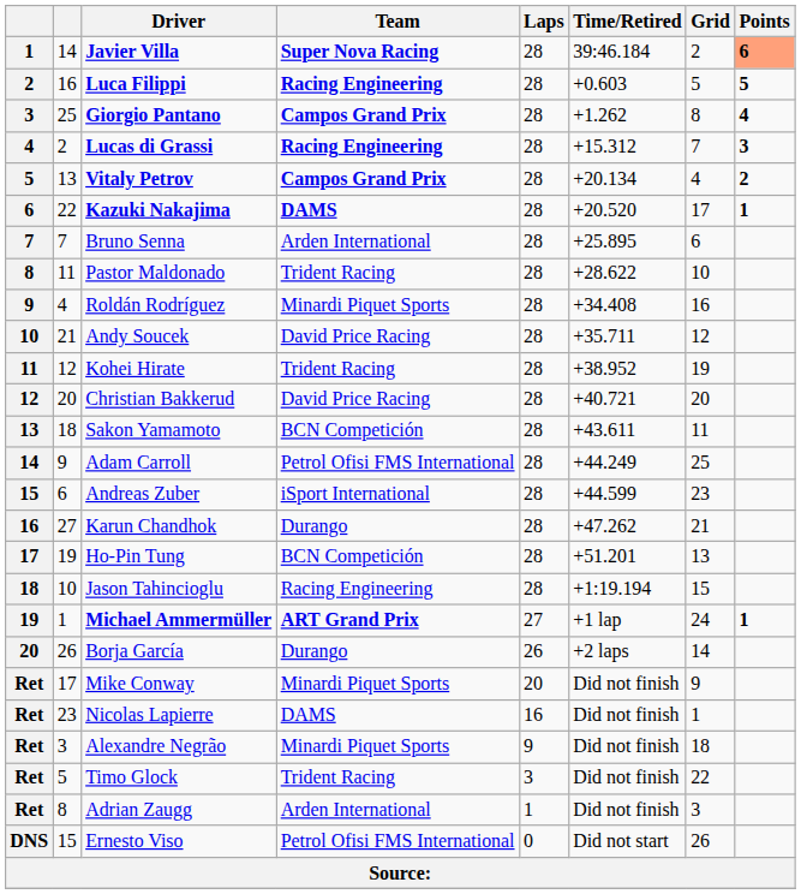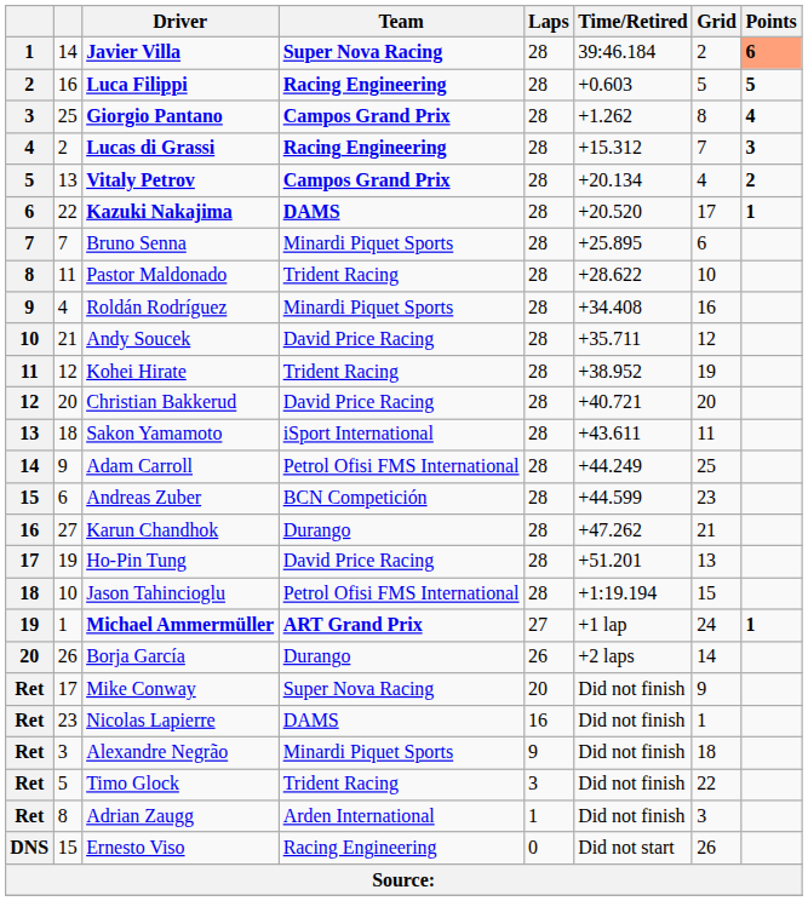 <table class="wikitable" style="font-size:85%">
 <tr>
 <th></th>
 <th></th>
 <th>Driver</th>
 <th>Team</th>
 <th>Laps</th>
 <th>Time/Retired</th>
 <th>Grid</th>
 <th>Points</th>
 </tr>
 <tr>
 <th>1</th>
 <td>14</td>
 <td> <strong><a href='#'>Javier Villa</a></strong></td>
 <td><strong><a href='#'>Super Nova Racing</a></strong></td>
 <td>28</td>
 <td>39:46.184</td>
 <td>2</td>
 <td style="background: lightsalmon;"><strong>6</strong></td>
 </tr>
 <tr>
 <th>2</th>
 <td>16</td>
 <td> <strong><a href='#'>Luca Filippi</a></strong></td>
 <td><strong><a href='#'>Racing Engineering</a></strong></td>
 <td>28</td>
 <td>+0.603</td>
 <td>5</td>
 <td><strong>5</strong></td>
 </tr>
 <tr>
 <th>3</th>
 <td>25</td>
 <td> <strong><a href='#'>Giorgio Pantano</a></strong></td>
 <td><strong><a href='#'>Campos Grand Prix</a></strong></td>
 <td>28</td>
 <td>+1.262</td>
 <td>8</td>
 <td><strong>4</strong></td>
 </tr>
 <tr>
 <th>4</th>
 <td>2</td>
 <td> <strong><a href='#'>Lucas di Grassi</a></strong></td>
 <td><strong><a href='#'>Racing Engineering</a></strong></td>
 <td>28</td>
 <td>+15.312</td>
 <td>7</td>
 <td><strong>3</strong></td>
 </tr>
 <tr>
 <th>5</th>
 <td>13</td>
 <td> <strong><a href='#'>Vitaly Petrov</a></strong></td>
 <td><strong><a href='#'>Campos Grand Prix</a></strong></td>
 <td>28</td>
 <td>+20.134</td>
 <td>4</td>
 <td><strong>2</strong></td>
 </tr>
 <tr>
 <th>6</th>
 <td>22</td>
 <td> <strong><a href='#'>Kazuki Nakajima</a></strong></td>
 <td><strong><a href='#'>DAMS</a></strong></td>
 <td>28</td>
 <td>+20.520</td>
 <td>17</td>
 <td><strong>1</strong></td>
 </tr>
 <tr>
 <th>7</th>
 <td>7</td>
 <td> <a href='#'>Bruno Senna</a></td>
-<td><a href='#'>Arden International</a></td>
+<td><a href='#'>Minardi Piquet Sports</a></td>
 <td>28</td>
 <td>+25.895</td>
 <td>6</td>
 <td></td>
 </tr>
 <tr>
 <th>8</th>
 <td>11</td>
 <td> <a href='#'>Pastor Maldonado</a></td>
 <td><a href='#'>Trident Racing</a></td>
 <td>28</td>
 <td>+28.622</td>
 <td>10</td>
 <td></td>
 </tr>
 <tr>
 <th>9</th>
 <td>4</td>
 <td> <a href='#'>Roldán Rodríguez</a></td>
 <td><a href='#'>Minardi Piquet Sports</a></td>
 <td>28</td>
 <td>+34.408</td>
 <td>16</td>
 <td></td>
 </tr>
 <tr>
 <th>10</th>
 <td>21</td>
 <td> <a href='#'>Andy Soucek</a></td>
 <td><a href='#'>David Price Racing</a></td>
 <td>28</td>
 <td>+35.711</td>
 <td>12</td>
 <td></td>
 </tr>
 <tr>
 <th>11</th>
 <td>12</td>
 <td> <a href='#'>Kohei Hirate</a></td>
 <td><a href='#'>Trident Racing</a></td>
 <td>28</td>
 <td>+38.952</td>
 <td>19</td>
 <td></td>
 </tr>
 <tr>
 <th>12</th>
 <td>20</td>
 <td> <a href='#'>Christian Bakkerud</a></td>
 <td><a href='#'>David Price Racing</a></td>
 <td>28</td>
 <td>+40.721</td>
 <td>20</td>
 <td></td>
 </tr>
 <tr>
 <th>13</th>
 <td>18</td>
 <td> <a href='#'>Sakon Yamamoto</a></td>
-<td><a href='#'>BCN Competición</a></td>
+<td><a href='#'>iSport International</a></td>
 <td>28</td>
 <td>+43.611</td>
 <td>11</td>
 <td></td>
 </tr>
 <tr>
 <th>14</th>
 <td>9</td>
 <td> <a href='#'>Adam Carroll</a></td>
 <td><a href='#'>Petrol Ofisi FMS International</a></td>
 <td>28</td>
 <td>+44.249</td>
 <td>25</td>
 <td></td>
 </tr>
 <tr>
 <th>15</th>
 <td>6</td>
 <td> <a href='#'>Andreas Zuber</a></td>
-<td><a href='#'>iSport International</a></td>
+<td><a href='#'>BCN Competición</a></td>
 <td>28</td>
 <td>+44.599</td>
 <td>23</td>
 <td></td>
 </tr>
 <tr>
 <th>16</th>
 <td>27</td>
 <td> <a href='#'>Karun Chandhok</a></td>
 <td><a href='#'>Durango</a></td>
 <td>28</td>
 <td>+47.262</td>
 <td>21</td>
 <td></td>
 </tr>
 <tr>
 <th>17</th>
 <td>19</td>
 <td> <a href='#'>Ho-Pin Tung</a></td>
-<td><a href='#'>BCN Competición</a></td>
+<td><a href='#'>David Price Racing</a></td>
 <td>28</td>
 <td>+51.201</td>
 <td>13</td>
 <td></td>
 </tr>
 <tr>
 <th>18</th>
 <td>10</td>
 <td> <a href='#'>Jason Tahincioglu</a></td>
-<td><a href='#'>Racing Engineering</a></td>
+<td><a href='#'>Petrol Ofisi FMS International</a></td>
 <td>28</td>
 <td>+1:19.194</td>
 <td>15</td>
 <td></td>
 </tr>
 <tr>
 <th>19</th>
 <td>1</td>
 <td> <strong><a href='#'>Michael Ammermüller</a></strong></td>
 <td><strong><a href='#'>ART Grand Prix</a></strong></td>
 <td>27</td>
 <td>+1 lap</td>
 <td>24</td>
 <td><strong>1</strong></td>
 </tr>
 <tr>
 <th>20</th>
 <td>26</td>
 <td> <a href='#'>Borja García</a></td>
 <td><a href='#'>Durango</a></td>
 <td>26</td>
 <td>+2 laps</td>
 <td>14</td>
 <td></td>
 </tr>
 <tr>
 <th>Ret</th>
 <td>17</td>
 <td> <a href='#'>Mike Conway</a></td>
-<td><a href='#'>Minardi Piquet Sports</a></td>
+<td><a href='#'>Super Nova Racing</a></td>
 <td>20</td>
 <td>Did not finish</td>
 <td>9</td>
 <td></td>
 </tr>
 <tr>
 <th>Ret</th>
 <td>23</td>
 <td> <a href='#'>Nicolas Lapierre</a></td>
 <td><a href='#'>DAMS</a></td>
 <td>16</td>
 <td>Did not finish</td>
 <td>1</td>
 <td></td>
 </tr>
 <tr>
 <th>Ret</th>
 <td>3</td>
 <td> <a href='#'>Alexandre Negrão</a></td>
 <td><a href='#'>Minardi Piquet Sports</a></td>
 <td>9</td>
 <td>Did not finish</td>
 <td>18</td>
 <td></td>
 </tr>
 <tr>
 <th>Ret</th>
 <td>5</td>
 <td> <a href='#'>Timo Glock</a></td>
 <td><a href='#'>Trident Racing</a></td>
 <td>3</td>
 <td>Did not finish</td>
 <td>22</td>
 <td></td>
 </tr>
 <tr>
 <th>Ret</th>
 <td>8</td>
 <td> <a href='#'>Adrian Zaugg</a></td>
 <td><a href='#'>Arden International</a></td>
 <td>1</td>
 <td>Did not finish</td>
 <td>3</td>
 <td></td>
 </tr>
 <tr>
 <th>DNS</th>
 <td>15</td>
 <td> <a href='#'>Ernesto Viso</a></td>
-<td><a href='#'>Petrol Ofisi FMS International</a></td>
+<td><a href='#'>Racing Engineering</a></td>
 <td>0</td>
 <td>Did not start</td>
 <td>26</td>
 <td></td>
 </tr>
 <tr>
 <th colspan="8">Source:</th>
 </tr>
 <tr>
 </tr>
 </table>
